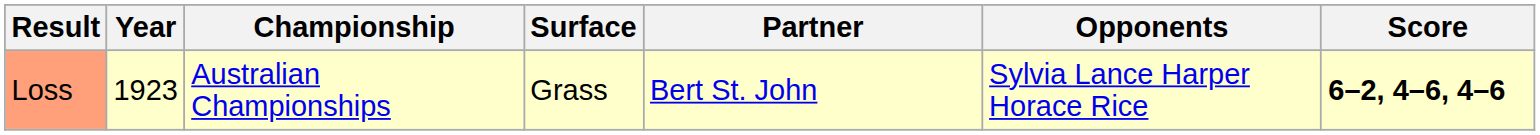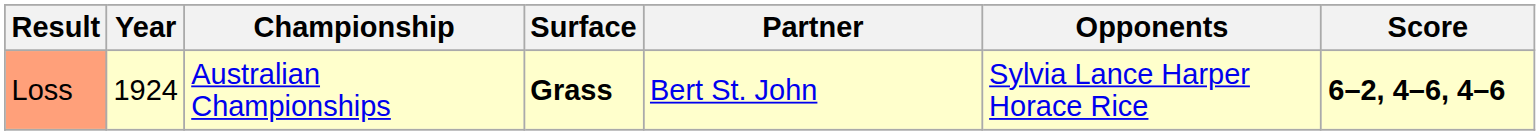 <table class="sortable wikitable">
 <tr>
 <th>Result</th>
 <th>Year</th>
 <th style="width:180px">Championship</th>
 <th style="width:50px">Surface</th>
 <th style="width:180px">Partner</th>
 <th style="width:180px">Opponents</th>
 <th style="width:110px" class="unsortable">Score</th>
 </tr>
 <tr style="background:#ffc;">
 <td style="background:#ffa07a;">Loss</td>
-<td>1923</td>
+<td>1924</td>
 <td><a href='#'>Australian Championships</a></td>
-<td>Grass</td>
+<td><strong>Grass</strong></td>
 <td> <a href='#'>Bert St. John</a></td>
 <td> <a href='#'>Sylvia Lance Harper</a> <br>  <a href='#'>Horace Rice</a></td>
 <td><strong>6–2, 4–6, 4–6</strong></td>
 </tr>
 </table>
